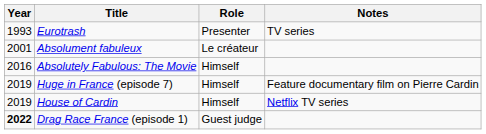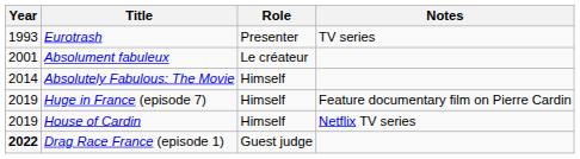 <table class="wikitable sortable">
 <tr>
 <th>Year</th>
 <th>Title</th>
 <th>Role</th>
 <th>Notes</th>
 </tr>
 <tr>
 <td>1993</td>
 <td><em><a href='#'>Eurotrash</a></em></td>
 <td>Presenter</td>
 <td>TV series</td>
 </tr>
 <tr>
 <td>2001</td>
 <td><em><a href='#'>Absolument fabuleux</a></em></td>
 <td>Le créateur</td>
 <td></td>
 </tr>
 <tr>
-<td>2016</td>
+<td>2014</td>
 <td><em><a href='#'>Absolutely Fabulous: The Movie</a></em></td>
 <td>Himself</td>
 <td></td>
 </tr>
 <tr>
 <td>2019</td>
 <td><em><a href='#'>Huge in France</a></em> (episode 7)</td>
 <td>Himself</td>
 <td>Feature documentary film on Pierre Cardin</td>
 </tr>
 <tr>
 <td>2019</td>
 <td><em><a href='#'>House of Cardin</a></em></td>
 <td>Himself</td>
 <td><a href='#'>Netflix</a> TV series</td>
 </tr>
 <tr>
 <td><strong>2022</strong></td>
 <td><em><a href='#'>Drag Race France</a></em> (episode 1)</td>
 <td>Guest judge</td>
 <td></td>
 </tr>
 </table>
